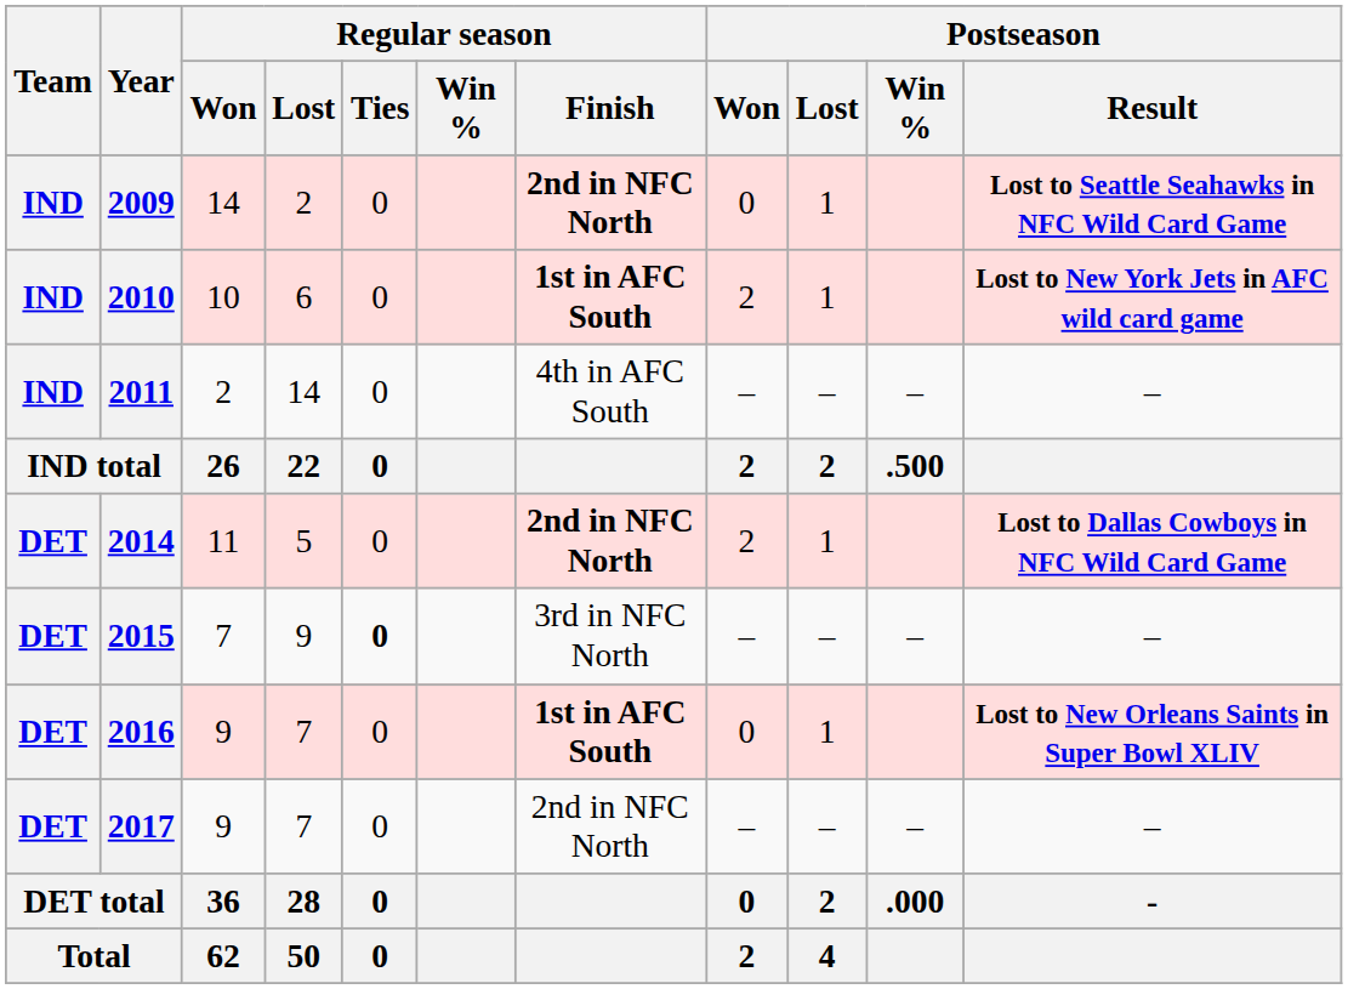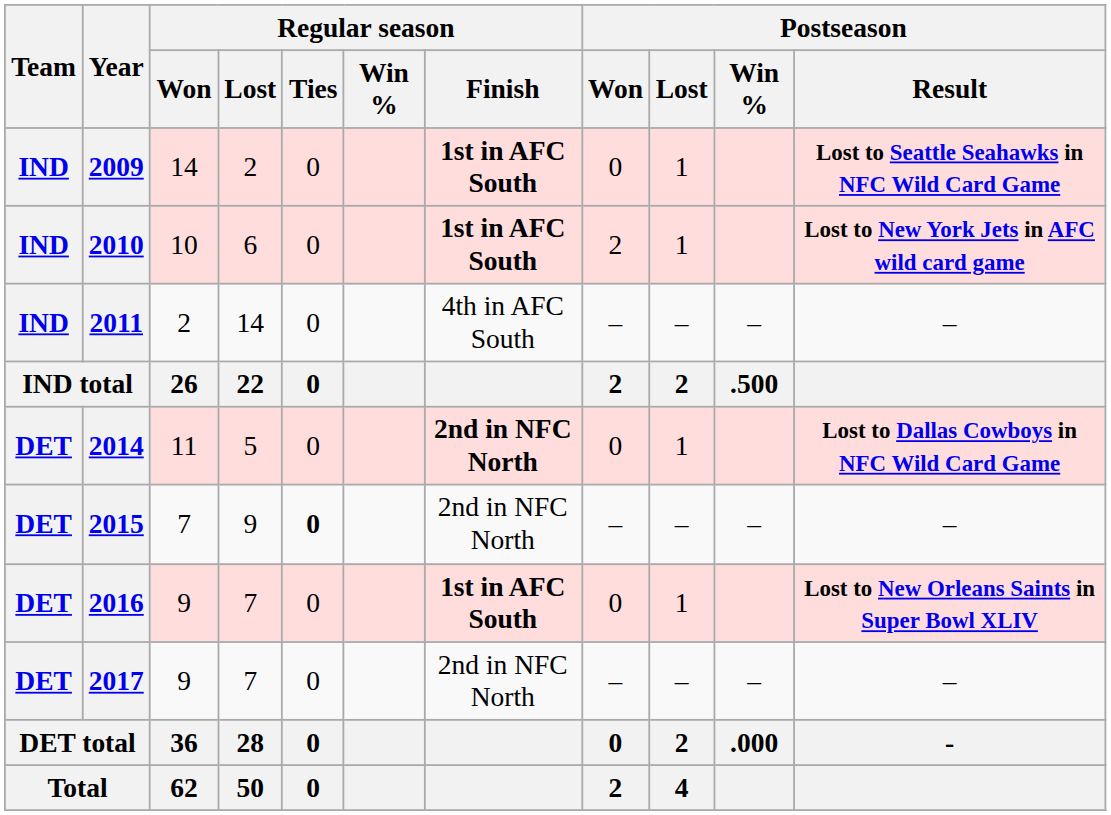 <table class="wikitable" style="font-size: 95%; text-align:center;">
 <tr>
 <th rowspan="2">Team</th>
 <th rowspan="2">Year</th>
 <th colspan="5">Regular season</th>
 <th colspan="4">Postseason</th>
 </tr>
 <tr>
 <th>Won</th>
 <th>Lost</th>
 <th>Ties</th>
 <th>Win %</th>
 <th>Finish</th>
 <th>Won</th>
 <th>Lost</th>
 <th>Win %</th>
 <th>Result</th>
 </tr>
 <tr ! style="background:#fdd;">
 <th><a href='#'>IND</a></th>
 <th><a href='#'>2009</a></th>
 <td>14</td>
 <td>2</td>
 <td>0</td>
 <td></td>
-<td><strong>2nd in NFC North</strong></td>
+<td><strong>1st in AFC South</strong></td>
 <td>0</td>
 <td>1</td>
 <td></td>
 <td><strong><small>Lost to <a href='#'>Seattle Seahawks</a> in <a href='#'>NFC Wild Card Game</a></small></strong></td>
 </tr>
 <tr ! style="background:#fdd;">
 <th><a href='#'>IND</a></th>
 <th><a href='#'>2010</a></th>
 <td>10</td>
 <td>6</td>
 <td>0</td>
 <td></td>
 <td><strong>1st in AFC South</strong></td>
 <td>2</td>
 <td>1</td>
 <td></td>
 <td><strong><small>Lost to <a href='#'>New York Jets</a> in <a href='#'>AFC wild card game</a></small></strong></td>
 </tr>
 <tr>
 <th><a href='#'>IND</a></th>
 <th><a href='#'>2011</a></th>
 <td>2</td>
 <td>14</td>
 <td>0</td>
 <td></td>
 <td>4th in AFC South</td>
 <td>–</td>
 <td>–</td>
 <td>–</td>
 <td>–</td>
 </tr>
 <tr>
 <th colspan="2">IND total</th>
 <th>26</th>
 <th>22</th>
 <th>0</th>
 <th></th>
 <th></th>
 <th>2</th>
 <th>2</th>
 <th>.500</th>
 <th></th>
 </tr>
 <tr ! style="background:#fdd;">
 <th><a href='#'>DET</a></th>
 <th><a href='#'>2014</a></th>
 <td>11</td>
 <td>5</td>
 <td>0</td>
 <td></td>
 <td><strong>2nd in NFC North</strong></td>
-<td>2</td>
+<td>0</td>
 <td>1</td>
 <td></td>
 <td><strong><small>Lost to <a href='#'>Dallas Cowboys</a> in <a href='#'>NFC Wild Card Game</a></small></strong></td>
 </tr>
 <tr>
 <th><a href='#'>DET</a></th>
 <th><a href='#'>2015</a></th>
 <td>7</td>
 <td>9</td>
 <td><strong>0</strong></td>
 <td></td>
-<td>3rd in NFC North</td>
+<td>2nd in NFC North</td>
 <td>–</td>
 <td>–</td>
 <td>–</td>
 <td>–</td>
 </tr>
 <tr ! style="background:#fdd;">
 <th><a href='#'>DET</a></th>
 <th><a href='#'>2016</a></th>
 <td>9</td>
 <td>7</td>
 <td>0</td>
 <td></td>
 <td><strong>1st in AFC South</strong></td>
 <td>0</td>
 <td>1</td>
 <td></td>
 <td><strong><small>Lost to <a href='#'>New Orleans Saints</a> in <a href='#'>Super Bowl XLIV</a></small></strong></td>
 </tr>
 <tr>
 <th><a href='#'>DET</a></th>
 <th><a href='#'>2017</a></th>
 <td>9</td>
 <td>7</td>
 <td>0</td>
 <td></td>
 <td>2nd in NFC North</td>
 <td>–</td>
 <td>–</td>
 <td>–</td>
 <td>–</td>
 </tr>
 <tr>
 <th colspan="2">DET total</th>
 <th>36</th>
 <th>28</th>
 <th>0</th>
 <th></th>
 <th></th>
 <th>0</th>
 <th>2</th>
 <th>.000</th>
 <th>-</th>
 </tr>
 <tr>
 <th colspan="2">Total</th>
 <th>62</th>
 <th>50</th>
 <th>0</th>
 <th></th>
 <th></th>
 <th>2</th>
 <th>4</th>
 <th></th>
 <th></th>
 </tr>
 <tr>
 </tr>
 </table>
